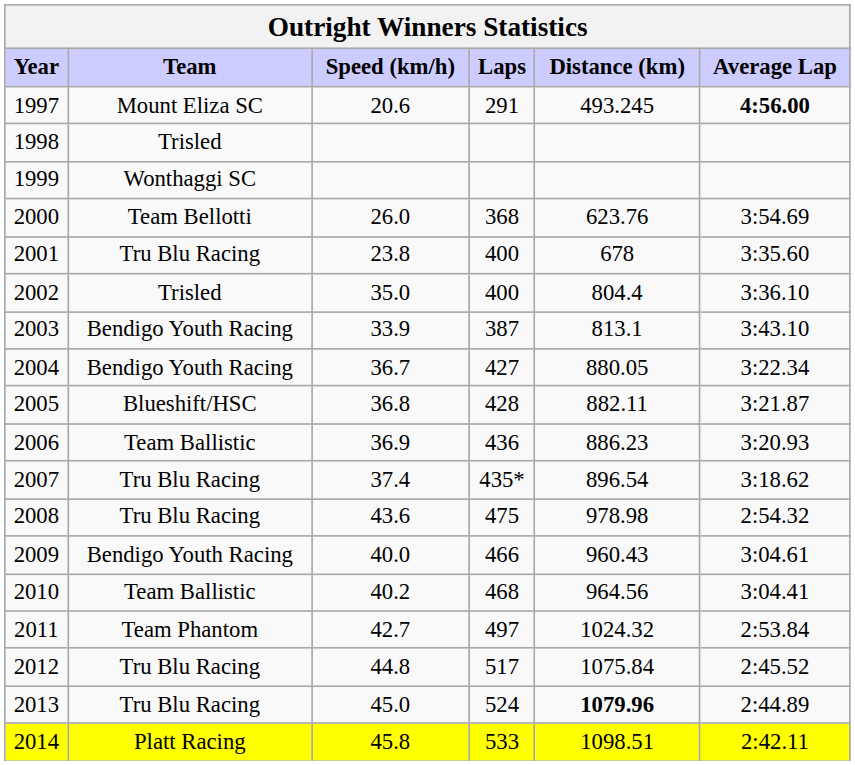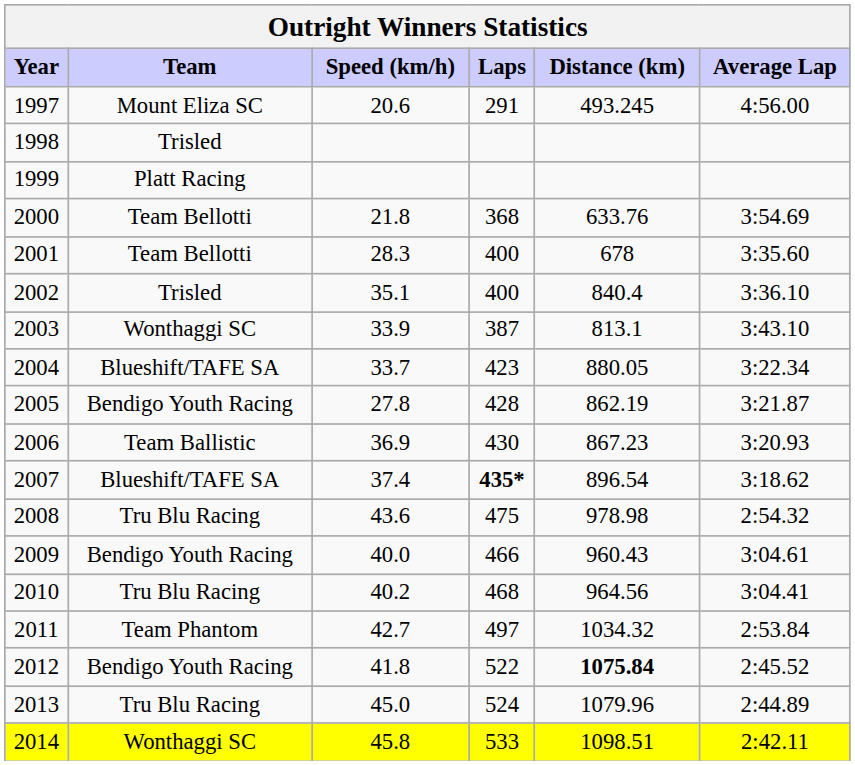 <table class="sortable wikitable collapsible collapsed" style="font-size: 85%; text-align:center">
 <tr>
 <th colspan="6" width="500"><big>Outright Winners Statistics</big></th>
 </tr>
 <tr>
 <th style="background:#ccf">Year</th>
 <th style="background:#ccf">Team</th>
 <th style="background:#ccf">Speed (km/h)</th>
 <th style="background:#ccf">Laps</th>
 <th style="background:#ccf">Distance (km)</th>
 <th style="background:#ccf">Average Lap</th>
 </tr>
 <tr>
 <td>1997</td>
 <td> Mount Eliza SC</td>
 <td>20.6</td>
 <td>291</td>
 <td>493.245</td>
-<td><strong>4:56.00</strong></td>
+<td>4:56.00</td>
 </tr>
 <tr>
 <td>1998</td>
 <td> Trisled</td>
 <td></td>
 <td></td>
 <td></td>
 <td></td>
 </tr>
 <tr>
 <td>1999</td>
-<td> Wonthaggi SC</td>
+<td> Platt Racing</td>
 <td></td>
 <td></td>
 <td></td>
 <td></td>
 </tr>
 <tr>
 <td>2000</td>
 <td> Team Bellotti</td>
-<td>26.0</td>
+<td>21.8</td>
 <td>368</td>
-<td>623.76</td>
+<td>633.76</td>
 <td>3:54.69</td>
 </tr>
 <tr>
 <td>2001</td>
-<td> Tru Blu Racing</td>
-<td>23.8</td>
+<td> Team Bellotti</td>
+<td>28.3</td>
 <td>400</td>
 <td>678</td>
 <td>3:35.60</td>
 </tr>
 <tr>
 <td>2002</td>
 <td> Trisled</td>
-<td>35.0</td>
+<td>35.1</td>
 <td>400</td>
-<td>804.4</td>
+<td>840.4</td>
 <td>3:36.10</td>
 </tr>
 <tr>
 <td>2003</td>
-<td> Bendigo Youth Racing</td>
+<td> Wonthaggi SC</td>
 <td>33.9</td>
 <td>387</td>
 <td>813.1</td>
 <td>3:43.10</td>
 </tr>
 <tr>
 <td>2004</td>
-<td> Bendigo Youth Racing</td>
-<td>36.7</td>
-<td>427</td>
+<td> Blueshift/TAFE SA</td>
+<td>33.7</td>
+<td>423</td>
 <td>880.05</td>
 <td>3:22.34</td>
 </tr>
 <tr>
 <td>2005</td>
-<td> Blueshift/HSC</td>
-<td>36.8</td>
+<td> Bendigo Youth Racing</td>
+<td>27.8</td>
 <td>428</td>
-<td>882.11</td>
+<td>862.19</td>
 <td>3:21.87</td>
 </tr>
 <tr>
 <td>2006</td>
 <td> Team Ballistic</td>
 <td>36.9</td>
-<td>436</td>
-<td>886.23</td>
+<td>430</td>
+<td>867.23</td>
 <td>3:20.93</td>
 </tr>
 <tr>
 <td>2007</td>
-<td> Tru Blu Racing</td>
+<td> Blueshift/TAFE SA</td>
 <td>37.4</td>
-<td>435*</td>
+<td><strong>435*</strong></td>
 <td>896.54</td>
 <td>3:18.62</td>
 </tr>
 <tr>
 <td>2008</td>
 <td> Tru Blu Racing</td>
 <td>43.6</td>
 <td>475</td>
 <td>978.98</td>
 <td>2:54.32</td>
 </tr>
 <tr>
 <td>2009</td>
 <td> Bendigo Youth Racing</td>
 <td>40.0</td>
 <td>466</td>
 <td>960.43</td>
 <td>3:04.61</td>
 </tr>
 <tr>
 <td>2010</td>
-<td> Team Ballistic</td>
+<td> Tru Blu Racing</td>
 <td>40.2</td>
 <td>468</td>
 <td>964.56</td>
 <td>3:04.41</td>
 </tr>
 <tr>
 <td>2011</td>
 <td> Team Phantom</td>
 <td>42.7</td>
 <td>497</td>
-<td>1024.32</td>
+<td>1034.32</td>
 <td>2:53.84</td>
 </tr>
 <tr>
 <td>2012</td>
-<td> Tru Blu Racing</td>
-<td>44.8</td>
-<td>517</td>
-<td>1075.84</td>
+<td> Bendigo Youth Racing</td>
+<td>41.8</td>
+<td>522</td>
+<td><strong>1075.84</strong></td>
 <td>2:45.52</td>
 </tr>
 <tr>
 <td>2013</td>
 <td> Tru Blu Racing</td>
 <td>45.0</td>
 <td>524</td>
-<td><strong>1079.96</strong></td>
+<td>1079.96</td>
 <td>2:44.89</td>
 </tr>
 <tr style="background: yellow">
 <td>2014</td>
-<td> Platt Racing</td>
+<td> Wonthaggi SC</td>
 <td>45.8</td>
 <td>533</td>
 <td>1098.51</td>
 <td>2:42.11</td>
 </tr>
 </table>
